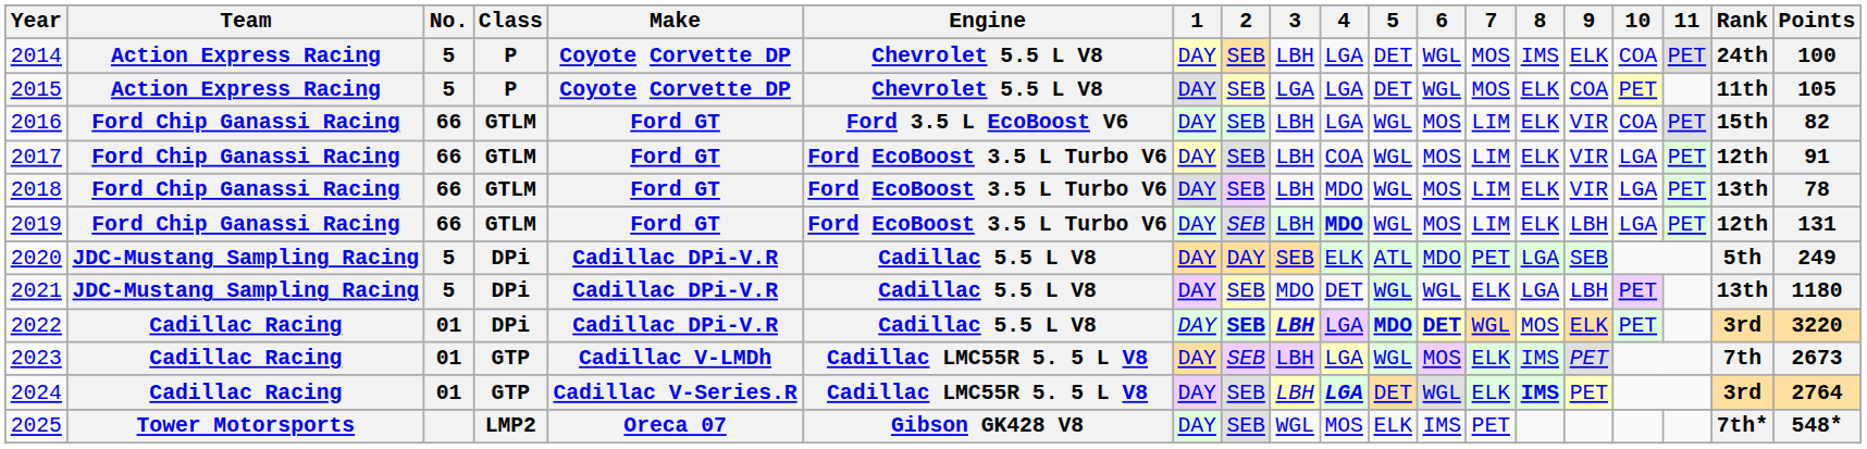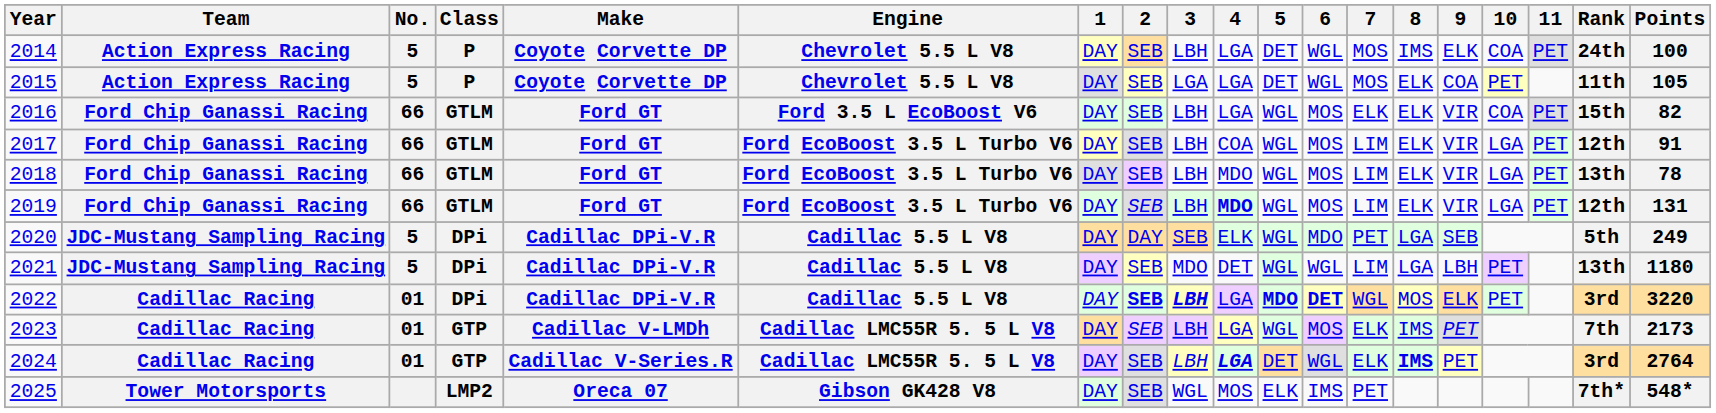 <table class="wikitable" style="text-align:center; font-size:85%">
 <tr>
 <th>Year</th>
 <th>Team</th>
 <th>No.</th>
 <th>Class</th>
 <th>Make</th>
 <th>Engine</th>
 <th>1</th>
 <th>2</th>
 <th>3</th>
 <th>4</th>
 <th>5</th>
 <th>6</th>
 <th>7</th>
 <th>8</th>
 <th>9</th>
 <th>10</th>
 <th>11</th>
 <th>Rank</th>
 <th>Points</th>
 </tr>
 <tr>
 <td><a href='#'>2014</a></td>
 <th nowrap><a href='#'>Action Express Racing</a></th>
 <th>5</th>
 <th>P</th>
 <th nowrap><a href='#'>Coyote</a> <a href='#'>Corvette DP</a></th>
 <th nowrap><a href='#'>Chevrolet</a> 5.5 L V8</th>
 <td style="background:#FFFFBF;"><a href='#'>DAY</a><br></td>
 <td style="background:#FFDF9F;"><a href='#'>SEB</a><br></td>
 <td><a href='#'>LBH</a></td>
 <td><a href='#'>LGA</a></td>
 <td><a href='#'>DET</a></td>
 <td><a href='#'>WGL</a></td>
 <td><a href='#'>MOS</a></td>
 <td><a href='#'>IMS</a></td>
 <td><a href='#'>ELK</a></td>
 <td><a href='#'>COA</a></td>
 <td style="background:#DFDFDF;"><a href='#'>PET</a><br></td>
 <th>24th</th>
 <th>100</th>
 </tr>
 <tr>
 <td><a href='#'>2015</a></td>
 <th nowrap><a href='#'>Action Express Racing</a></th>
 <th>5</th>
 <th>P</th>
 <th nowrap><a href='#'>Coyote</a> <a href='#'>Corvette DP</a></th>
 <th nowrap><a href='#'>Chevrolet</a> 5.5 L V8</th>
 <td style="background:#DFDFDF;"><a href='#'>DAY</a><br></td>
 <td style="background:#FFFFBF;"><a href='#'>SEB</a><br></td>
 <td><a href='#'>LGA</a></td>
 <td><a href='#'>LGA</a></td>
 <td><a href='#'>DET</a></td>
 <td><a href='#'>WGL</a></td>
 <td><a href='#'>MOS</a></td>
 <td><a href='#'>ELK</a></td>
 <td><a href='#'>COA</a></td>
 <td style="background:#FFFFBF;"><a href='#'>PET</a><br></td>
 <td></td>
 <th>11th</th>
 <th>105</th>
 </tr>
 <tr>
 <td><a href='#'>2016</a></td>
 <th nowrap><a href='#'>Ford Chip Ganassi Racing</a></th>
 <th>66</th>
 <th nowrap>GTLM</th>
 <th nowrap><a href='#'>Ford GT</a></th>
 <th nowrap><a href='#'>Ford</a> 3.5 L <a href='#'>EcoBoost</a> V6</th>
 <td style="background:#DFFFDF;"><a href='#'>DAY</a><br></td>
 <td style="background:#DFFFDF;"><a href='#'>SEB</a><br></td>
 <td><a href='#'>LBH</a></td>
 <td><a href='#'>LGA</a></td>
 <td><a href='#'>WGL</a></td>
 <td><a href='#'>MOS</a></td>
-<td><a href='#'>LIM</a></td>
+<td><a href='#'>ELK</a></td>
 <td><a href='#'>ELK</a></td>
 <td><a href='#'>VIR</a></td>
 <td><a href='#'>COA</a></td>
 <td style="background:#DFDFDF;"><a href='#'>PET</a><br></td>
 <th>15th</th>
 <th>82</th>
 </tr>
 <tr>
 <td><a href='#'>2017</a></td>
 <th nowrap><a href='#'>Ford Chip Ganassi Racing</a></th>
 <th>66</th>
 <th>GTLM</th>
 <th nowrap><a href='#'>Ford GT</a></th>
 <th nowrap><a href='#'>Ford</a> <a href='#'>EcoBoost</a> 3.5 L Turbo V6</th>
 <td style="background:#FFFFBF;"><a href='#'>DAY</a><br></td>
 <td style="background:#DFDFDF;"><a href='#'>SEB</a><br></td>
 <td><a href='#'>LBH</a></td>
 <td><a href='#'>COA</a></td>
 <td><a href='#'>WGL</a></td>
 <td><a href='#'>MOS</a></td>
 <td><a href='#'>LIM</a></td>
 <td><a href='#'>ELK</a></td>
 <td><a href='#'>VIR</a></td>
 <td><a href='#'>LGA</a></td>
 <td style="background:#DFFFDF;"><a href='#'>PET</a><br></td>
 <th>12th</th>
 <th>91</th>
 </tr>
 <tr>
 <td><a href='#'>2018</a></td>
 <th nowrap><a href='#'>Ford Chip Ganassi Racing</a></th>
 <th>66</th>
 <th>GTLM</th>
 <th nowrap><a href='#'>Ford GT</a></th>
 <th nowrap><a href='#'>Ford</a> <a href='#'>EcoBoost</a> 3.5 L Turbo V6</th>
 <td style="background:#DFDFDF;"><a href='#'>DAY</a><br></td>
 <td style="background:#EFCFFF;"><a href='#'>SEB</a><br></td>
 <td><a href='#'>LBH</a></td>
 <td><a href='#'>MDO</a></td>
 <td><a href='#'>WGL</a></td>
 <td><a href='#'>MOS</a></td>
 <td><a href='#'>LIM</a></td>
 <td><a href='#'>ELK</a></td>
 <td><a href='#'>VIR</a></td>
 <td><a href='#'>LGA</a></td>
 <td style="background:#DFFFDF;"><a href='#'>PET</a><br></td>
 <th>13th</th>
 <th>78</th>
 </tr>
 <tr>
 <td><a href='#'>2019</a></td>
 <th nowrap><a href='#'>Ford Chip Ganassi Racing</a></th>
 <th>66</th>
 <th>GTLM</th>
 <th nowrap><a href='#'>Ford GT</a></th>
 <th nowrap><a href='#'>Ford</a> <a href='#'>EcoBoost</a> 3.5 L Turbo V6</th>
 <td style="background:#DFFFDF;"><a href='#'>DAY</a><br></td>
 <td style="background:#DFDFDF;"><em><a href='#'>SEB</a></em><br></td>
 <td style="background:#DFFFDF;"><a href='#'>LBH</a><br></td>
 <td style="background:#DFFFDF;"><strong><a href='#'>MDO</a></strong><br></td>
 <td><a href='#'>WGL</a></td>
 <td><a href='#'>MOS</a></td>
 <td><a href='#'>LIM</a></td>
 <td><a href='#'>ELK</a></td>
-<td><a href='#'>LBH</a></td>
+<td><a href='#'>VIR</a></td>
 <td><a href='#'>LGA</a></td>
 <td style="background:#DFFFDF;"><a href='#'>PET</a><br></td>
 <th>12th</th>
 <th>131</th>
 </tr>
 <tr>
 <td><a href='#'>2020</a></td>
 <th nowrap><a href='#'>JDC-Mustang Sampling Racing</a></th>
 <th>5</th>
 <th>DPi</th>
 <th nowrap><a href='#'>Cadillac DPi-V.R</a></th>
 <th nowrap><a href='#'>Cadillac</a> 5.5 L V8</th>
 <td style="background:#FFDF9F;"><a href='#'>DAY</a><br></td>
 <td style="background:#FFDF9F;"><a href='#'>DAY</a><br></td>
 <td style="background:#FFDF9F;"><a href='#'>SEB</a><br></td>
 <td style="background:#DFFFDF;"><a href='#'>ELK</a><br></td>
-<td style="background:#DFFFDF;"><a href='#'>ATL</a><br></td>
+<td style="background:#DFFFDF;"><a href='#'>WGL</a><br></td>
 <td style="background:#DFFFDF;"><a href='#'>MDO</a><br></td>
 <td style="background:#DFFFDF;"><a href='#'>PET</a><br></td>
 <td style="background:#DFFFDF;"><a href='#'>LGA</a><br></td>
 <td style="background:#DFFFDF;"><a href='#'>SEB</a><br></td>
 <td colspan=2></td>
 <th>5th</th>
 <th>249</th>
 </tr>
 <tr>
 <td><a href='#'>2021</a></td>
 <th nowrap><a href='#'>JDC-Mustang Sampling Racing</a></th>
 <th>5</th>
 <th>DPi</th>
 <th nowrap><a href='#'>Cadillac DPi-V.R</a></th>
 <th nowrap><a href='#'>Cadillac</a> 5.5 L V8</th>
 <td style="background:#EFCFFF;"><a href='#'>DAY</a><br></td>
 <td style="background:#FFFFBF;"><a href='#'>SEB</a><br></td>
 <td><a href='#'>MDO</a></td>
 <td><a href='#'>DET</a></td>
 <td style="background:#DFFFDF;"><a href='#'>WGL</a><br></td>
 <td><a href='#'>WGL</a></td>
-<td><a href='#'>ELK</a></td>
+<td><a href='#'>LIM</a></td>
 <td><a href='#'>LGA</a></td>
 <td><a href='#'>LBH</a></td>
 <td style="background:#EFCFFF;"><a href='#'>PET</a><br></td>
 <td></td>
 <th>13th</th>
 <th>1180</th>
 </tr>
 <tr>
 <td><a href='#'>2022</a></td>
 <th nowrap><a href='#'>Cadillac Racing</a></th>
 <th>01</th>
 <th>DPi</th>
 <th nowrap><a href='#'>Cadillac DPi-V.R</a></th>
 <th nowrap><a href='#'>Cadillac</a> 5.5 L V8</th>
 <td style="background:#DFFFDF;"><em><a href='#'>DAY</a></em><br></td>
 <td style="background:#DFFFDF;"><strong><a href='#'>SEB</a></strong><br></td>
 <td style="background:#FFFFBF;"><strong><em><a href='#'>LBH</a></em></strong><br></td>
 <td style="background:#EFCFFF;"><a href='#'>LGA</a><br></td>
 <td style="background:#DFFFDF;"><strong><a href='#'>MDO</a></strong><br></td>
 <td style="background:#FFFFBF;"><strong><a href='#'>DET</a></strong><br></td>
 <td style="background:#FFDF9F;"><a href='#'>WGL</a><br></td>
 <td style="background:#FFFFBF;"><a href='#'>MOS</a><br></td>
 <td style="background:#FFDF9F;"><a href='#'>ELK</a><br></td>
 <td style="background:#DFFFDF;"><a href='#'>PET</a><br></td>
 <td></td>
 <th style="background:#FFDF9F;">3rd</th>
 <th style="background:#FFDF9F;">3220</th>
 </tr>
 <tr>
 <td><a href='#'>2023</a></td>
 <th nowrap><a href='#'>Cadillac Racing</a></th>
 <th>01</th>
 <th>GTP</th>
 <th nowrap><a href='#'>Cadillac V-LMDh</a></th>
 <th nowrap><a href='#'>Cadillac</a> LMC55R 5. 5 L <a href='#'>V8</a></th>
 <td style="background:#FFDF9F;"><a href='#'>DAY</a><br></td>
 <td style="background:#EFCFFF;"><em><a href='#'>SEB</a></em><br></td>
 <td style="background:#EFCFFF;"><a href='#'>LBH</a><br></td>
 <td style="background:#FFFFBF;"><a href='#'>LGA</a><br></td>
 <td style="background:#DFFFDF;"><a href='#'>WGL</a><br></td>
 <td style="background:#EFCFFF;"><a href='#'>MOS</a><br></td>
 <td style="background:#DFFFDF;"><a href='#'>ELK</a><br></td>
 <td style="background:#DFFFDF;"><a href='#'>IMS</a><br></td>
 <td style="background:#DFDFDF;"><em><a href='#'>PET</a></em><br></td>
 <td colspan=2></td>
 <th>7th</th>
-<th>2673</th>
+<th>2173</th>
 </tr>
 <tr>
 <td><a href='#'>2024</a></td>
 <th nowrap><a href='#'>Cadillac Racing</a></th>
 <th>01</th>
 <th>GTP</th>
 <th nowrap><a href='#'>Cadillac V-Series.R</a></th>
 <th nowrap><a href='#'>Cadillac</a> LMC55R 5. 5 L <a href='#'>V8</a></th>
 <td style="background:#EFCFFF;"><a href='#'>DAY</a><br></td>
 <td style="background:#DFDFDF;"><a href='#'>SEB</a><br></td>
 <td style="background:#FFFFBF;"><em><a href='#'>LBH</a></em><br></td>
 <td style="background:#DFFFDF;"><strong><em><a href='#'>LGA</a></em></strong><br></td>
 <td style="background:#FFDF9F;"><a href='#'>DET</a><br></td>
 <td style="background:#DFDFDF;"><a href='#'>WGL</a><br></td>
 <td style="background:#DFFFDF;"><a href='#'>ELK</a><br></td>
 <td style="background:#DFFFDF;"><strong><a href='#'>IMS</a></strong><br></td>
 <td style="background:#FFFFBF;"><a href='#'>PET</a><br></td>
 <td colspan=2></td>
 <th style="background:#FFDF9F;">3rd</th>
 <th style="background:#FFDF9F;">2764</th>
 </tr>
 <tr>
 <td><a href='#'>2025</a></td>
 <th><a href='#'>Tower Motorsports</a></th>
 <th></th>
 <th>LMP2</th>
 <th><a href='#'>Oreca 07</a></th>
 <th><a href='#'>Gibson</a> GK428 V8</th>
 <td style="background:#DFFFDF;"><a href='#'>DAY</a><br></td>
 <td style="background:#DFDFDF;"><a href='#'>SEB</a><br></td>
 <td><a href='#'>WGL</a></td>
 <td><a href='#'>MOS</a></td>
 <td><a href='#'>ELK</a></td>
 <td><a href='#'>IMS</a></td>
 <td><a href='#'>PET</a></td>
 <td></td>
 <td></td>
 <td></td>
 <td></td>
 <th>7th*</th>
 <th>548*</th>
 </tr>
 </table>
